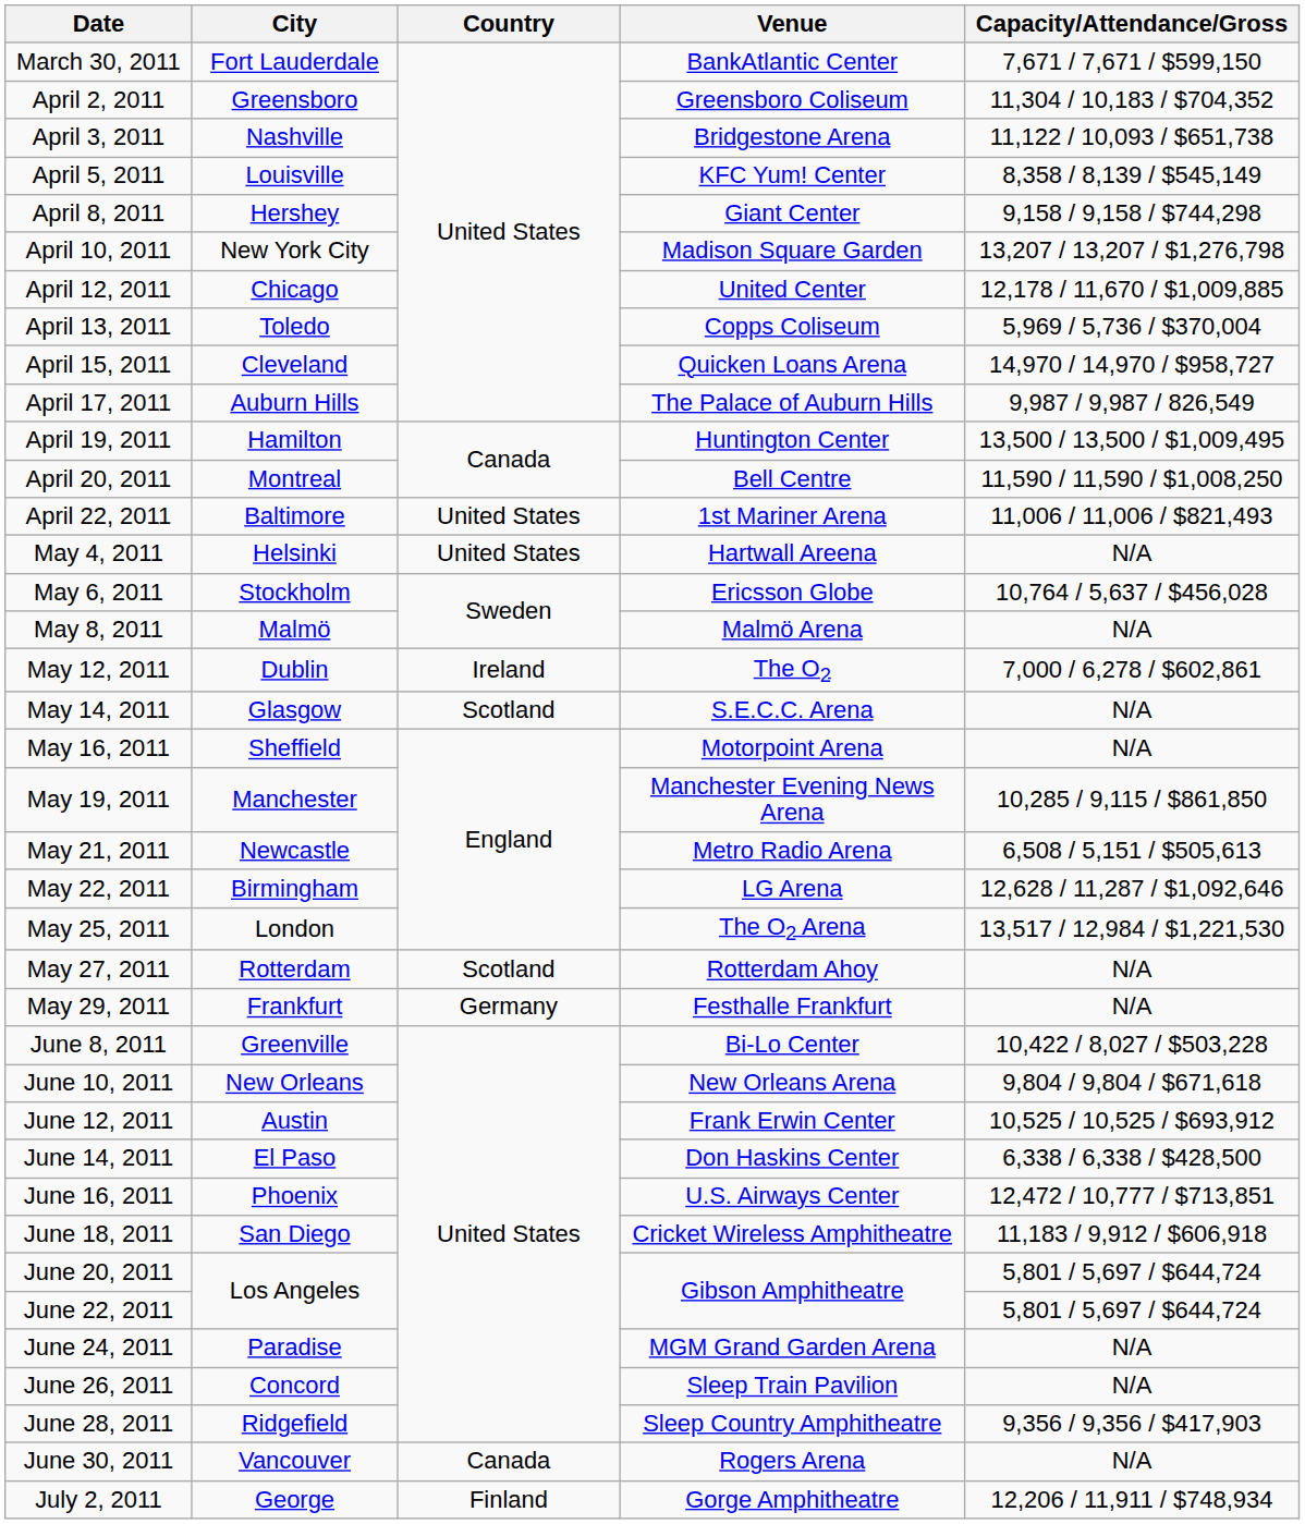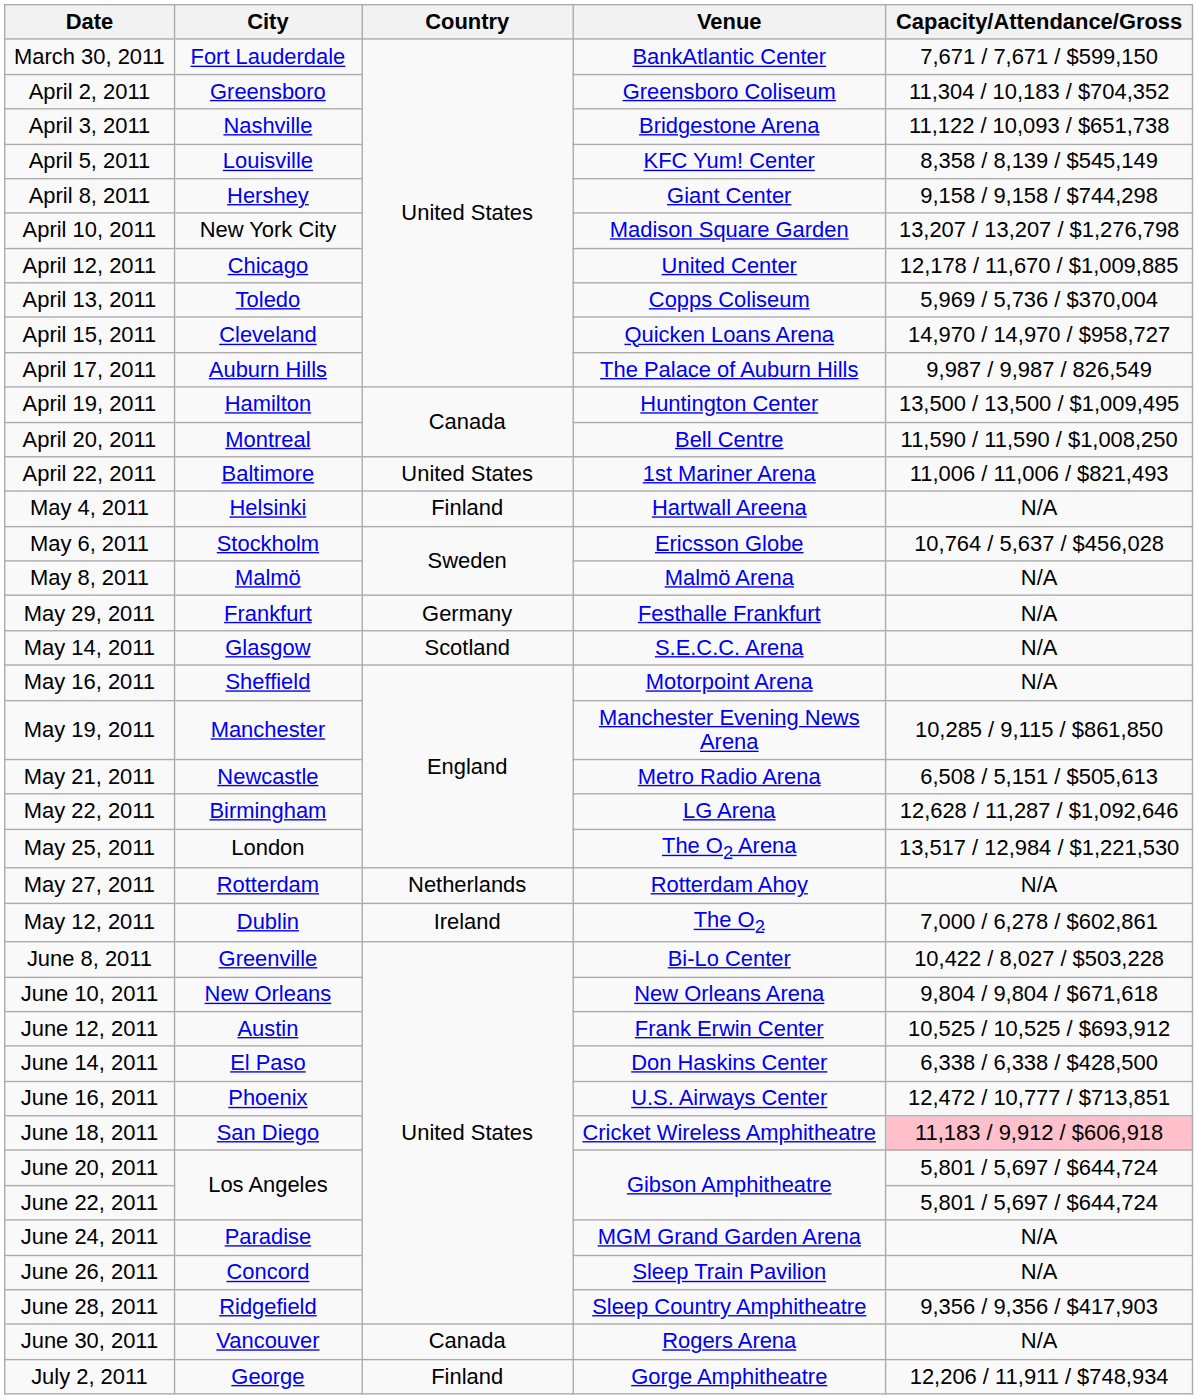 <table class="wikitable" style="text-align:center;">
 <tr>
 <th width="150">Date</th>
 <th width="150">City</th>
 <th width="175">Country</th>
 <th width="280">Venue</th>
 <th width="220">Capacity/Attendance/Gross</th>
 </tr>
 <tr>
 <td>March 30, 2011</td>
 <td><a href='#'>Fort Lauderdale</a></td>
 <td rowspan="10">United States</td>
 <td><a href='#'>BankAtlantic Center</a></td>
 <td>7,671 / 7,671 / $599,150</td>
 </tr>
 <tr>
 <td>April 2, 2011</td>
 <td><a href='#'>Greensboro</a></td>
 <td><a href='#'>Greensboro Coliseum</a></td>
 <td>11,304 / 10,183 / $704,352</td>
 </tr>
 <tr>
 <td>April 3, 2011</td>
 <td><a href='#'>Nashville</a></td>
 <td><a href='#'>Bridgestone Arena</a></td>
 <td>11,122 / 10,093 / $651,738</td>
 </tr>
 <tr>
 <td>April 5, 2011</td>
 <td><a href='#'>Louisville</a></td>
 <td><a href='#'>KFC Yum! Center</a></td>
 <td>8,358 / 8,139 / $545,149</td>
 </tr>
 <tr>
 <td>April 8, 2011</td>
 <td><a href='#'>Hershey</a></td>
 <td><a href='#'>Giant Center</a></td>
 <td>9,158 / 9,158 / $744,298</td>
 </tr>
 <tr>
 <td>April 10, 2011</td>
 <td>New York City</td>
 <td><a href='#'>Madison Square Garden</a></td>
 <td>13,207 / 13,207 / $1,276,798</td>
 </tr>
 <tr>
 <td>April 12, 2011</td>
 <td><a href='#'>Chicago</a></td>
 <td><a href='#'>United Center</a></td>
 <td>12,178 / 11,670 / $1,009,885</td>
 </tr>
 <tr>
 <td>April 13, 2011</td>
 <td><a href='#'>Toledo</a></td>
 <td><a href='#'>Copps Coliseum</a></td>
 <td>5,969 / 5,736 / $370,004</td>
 </tr>
 <tr>
 <td>April 15, 2011</td>
 <td><a href='#'>Cleveland</a></td>
 <td><a href='#'>Quicken Loans Arena</a></td>
 <td>14,970 / 14,970 / $958,727</td>
 </tr>
 <tr>
 <td>April 17, 2011</td>
 <td><a href='#'>Auburn Hills</a></td>
 <td><a href='#'>The Palace of Auburn Hills</a></td>
 <td>9,987 / 9,987 / 826,549</td>
 </tr>
 <tr>
 <td>April 19, 2011</td>
 <td><a href='#'>Hamilton</a></td>
 <td rowspan="2">Canada</td>
 <td><a href='#'>Huntington Center</a></td>
 <td>13,500 / 13,500 / $1,009,495</td>
 </tr>
 <tr>
 <td>April 20, 2011</td>
 <td><a href='#'>Montreal</a></td>
 <td><a href='#'>Bell Centre</a></td>
 <td>11,590 / 11,590 / $1,008,250</td>
 </tr>
 <tr>
 <td>April 22, 2011</td>
 <td><a href='#'>Baltimore</a></td>
 <td>United States</td>
 <td><a href='#'>1st Mariner Arena</a></td>
 <td>11,006 / 11,006 / $821,493</td>
 </tr>
 <tr>
 <td>May 4, 2011</td>
 <td><a href='#'>Helsinki</a></td>
-<td>United States</td>
+<td>Finland</td>
 <td><a href='#'>Hartwall Areena</a></td>
 <td>N/A</td>
 </tr>
 <tr>
 <td>May 6, 2011</td>
 <td><a href='#'>Stockholm</a></td>
 <td rowspan="2">Sweden</td>
 <td><a href='#'>Ericsson Globe</a></td>
 <td>10,764 / 5,637 / $456,028</td>
 </tr>
 <tr>
 <td>May 8, 2011</td>
 <td><a href='#'>Malmö</a></td>
 <td><a href='#'>Malmö Arena</a></td>
 <td>N/A</td>
 </tr>
 <tr>
-<td>May 12, 2011</td>
-<td><a href='#'>Dublin</a></td>
-<td>Ireland</td>
-<td><a href='#'>The O<sub>2</sub></a></td>
-<td>7,000 / 6,278 / $602,861</td>
+<td>May 29, 2011</td>
+<td><a href='#'>Frankfurt</a></td>
+<td>Germany</td>
+<td><a href='#'>Festhalle Frankfurt</a></td>
+<td>N/A</td>
 </tr>
 <tr>
 <td>May 14, 2011</td>
 <td><a href='#'>Glasgow</a></td>
 <td>Scotland</td>
 <td><a href='#'>S.E.C.C. Arena</a></td>
 <td>N/A</td>
 </tr>
 <tr>
 <td>May 16, 2011</td>
 <td><a href='#'>Sheffield</a></td>
 <td rowspan="5">England</td>
 <td><a href='#'>Motorpoint Arena</a></td>
 <td>N/A</td>
 </tr>
 <tr>
 <td>May 19, 2011</td>
 <td><a href='#'>Manchester</a></td>
 <td><a href='#'>Manchester Evening News Arena</a></td>
 <td>10,285 / 9,115 / $861,850</td>
 </tr>
 <tr>
 <td>May 21, 2011</td>
 <td><a href='#'>Newcastle</a></td>
 <td><a href='#'>Metro Radio Arena</a></td>
 <td>6,508 / 5,151 / $505,613</td>
 </tr>
 <tr>
 <td>May 22, 2011</td>
 <td><a href='#'>Birmingham</a></td>
 <td><a href='#'>LG Arena</a></td>
 <td>12,628 / 11,287 / $1,092,646</td>
 </tr>
 <tr>
 <td>May 25, 2011</td>
 <td>London</td>
 <td><a href='#'>The O<sub>2</sub> Arena</a></td>
 <td>13,517 / 12,984 / $1,221,530</td>
 </tr>
 <tr>
 <td>May 27, 2011</td>
 <td><a href='#'>Rotterdam</a></td>
-<td>Scotland</td>
+<td>Netherlands</td>
 <td><a href='#'>Rotterdam Ahoy</a></td>
 <td>N/A</td>
 </tr>
 <tr>
-<td>May 29, 2011</td>
-<td><a href='#'>Frankfurt</a></td>
-<td>Germany</td>
-<td><a href='#'>Festhalle Frankfurt</a></td>
-<td>N/A</td>
+<td>May 12, 2011</td>
+<td><a href='#'>Dublin</a></td>
+<td>Ireland</td>
+<td><a href='#'>The O<sub>2</sub></a></td>
+<td>7,000 / 6,278 / $602,861</td>
 </tr>
 <tr>
 <td>June 8, 2011</td>
 <td><a href='#'>Greenville</a></td>
 <td rowspan="11">United States</td>
 <td><a href='#'>Bi-Lo Center</a></td>
 <td>10,422 / 8,027 / $503,228</td>
 </tr>
 <tr>
 <td>June 10, 2011</td>
 <td><a href='#'>New Orleans</a></td>
 <td><a href='#'>New Orleans Arena</a></td>
 <td>9,804 / 9,804 / $671,618</td>
 </tr>
 <tr>
 <td>June 12, 2011</td>
 <td><a href='#'>Austin</a></td>
 <td><a href='#'>Frank Erwin Center</a></td>
 <td>10,525 / 10,525 / $693,912</td>
 </tr>
 <tr>
 <td>June 14, 2011</td>
 <td><a href='#'>El Paso</a></td>
 <td><a href='#'>Don Haskins Center</a></td>
 <td>6,338 / 6,338 / $428,500</td>
 </tr>
 <tr>
 <td>June 16, 2011</td>
 <td><a href='#'>Phoenix</a></td>
 <td><a href='#'>U.S. Airways Center</a></td>
 <td>12,472 / 10,777 / $713,851</td>
 </tr>
 <tr>
 <td>June 18, 2011</td>
 <td><a href='#'>San Diego</a></td>
 <td><a href='#'>Cricket Wireless Amphitheatre</a></td>
-<td>11,183 / 9,912 / $606,918</td>
+<td style="background: pink;">11,183 / 9,912 / $606,918</td>
 </tr>
 <tr>
 <td>June 20, 2011</td>
 <td rowspan="2">Los Angeles</td>
 <td rowspan="2"><a href='#'>Gibson Amphitheatre</a></td>
 <td>5,801 / 5,697 / $644,724</td>
 </tr>
 <tr>
 <td>June 22, 2011</td>
 <td>5,801 / 5,697 / $644,724</td>
 </tr>
 <tr>
 <td>June 24, 2011</td>
 <td><a href='#'>Paradise</a></td>
 <td><a href='#'>MGM Grand Garden Arena</a></td>
 <td>N/A</td>
 </tr>
 <tr>
 <td>June 26, 2011</td>
 <td><a href='#'>Concord</a></td>
 <td><a href='#'>Sleep Train Pavilion</a></td>
 <td>N/A</td>
 </tr>
 <tr>
 <td>June 28, 2011</td>
 <td><a href='#'>Ridgefield</a></td>
 <td><a href='#'>Sleep Country Amphitheatre</a></td>
 <td>9,356 / 9,356 / $417,903</td>
 </tr>
 <tr>
 <td>June 30, 2011</td>
 <td><a href='#'>Vancouver</a></td>
 <td>Canada</td>
 <td><a href='#'>Rogers Arena</a></td>
 <td>N/A</td>
 </tr>
 <tr>
 <td>July 2, 2011</td>
 <td><a href='#'>George</a></td>
 <td>Finland</td>
 <td><a href='#'>Gorge Amphitheatre</a></td>
 <td>12,206 / 11,911 / $748,934</td>
 </tr>
 </table>
